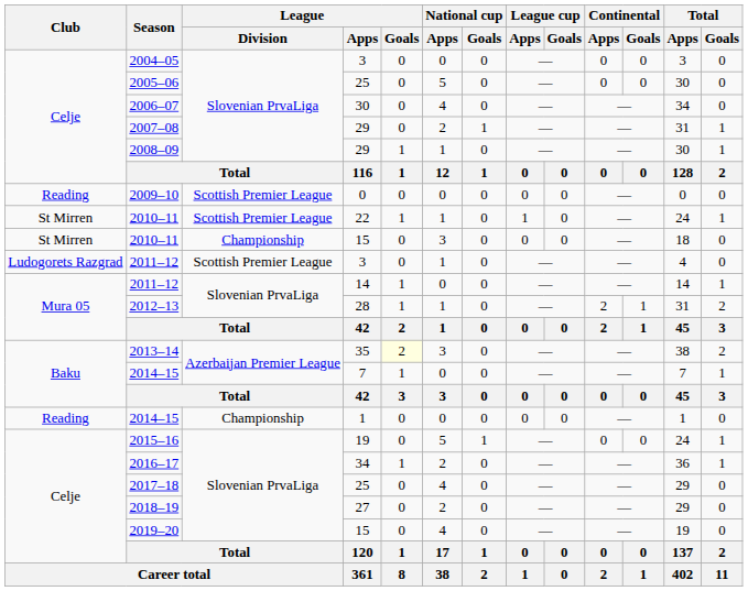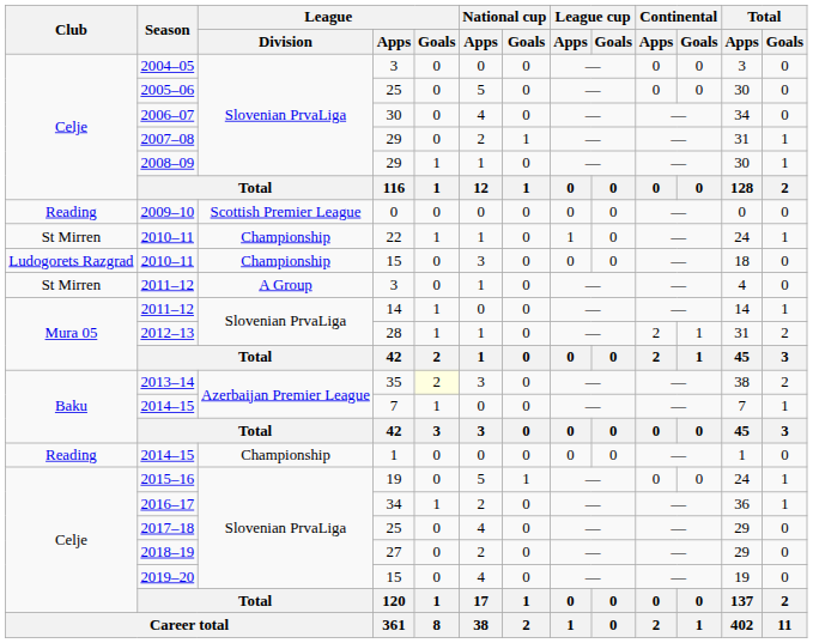 <table class="wikitable" style="text-align:center">
 <tr>
 <th rowspan="2">Club</th>
 <th rowspan="2">Season</th>
 <th colspan="3">League</th>
 <th colspan="2">National cup</th>
 <th colspan="2">League cup</th>
 <th colspan="2">Continental</th>
 <th colspan="2">Total</th>
 </tr>
 <tr>
 <th>Division</th>
 <th>Apps</th>
 <th>Goals</th>
 <th>Apps</th>
 <th>Goals</th>
 <th>Apps</th>
 <th>Goals</th>
 <th>Apps</th>
 <th>Goals</th>
 <th>Apps</th>
 <th>Goals</th>
 </tr>
 <tr>
 <td rowspan="6"><a href='#'>Celje</a></td>
 <td><a href='#'>2004–05</a></td>
 <td rowspan="5"><a href='#'>Slovenian PrvaLiga</a></td>
 <td>3</td>
 <td>0</td>
 <td>0</td>
 <td>0</td>
 <td colspan="2">—</td>
 <td>0</td>
 <td>0</td>
 <td>3</td>
 <td>0</td>
 </tr>
 <tr>
 <td><a href='#'>2005–06</a></td>
 <td>25</td>
 <td>0</td>
 <td>5</td>
 <td>0</td>
 <td colspan="2">—</td>
 <td>0</td>
 <td>0</td>
 <td>30</td>
 <td>0</td>
 </tr>
 <tr>
 <td><a href='#'>2006–07</a></td>
 <td>30</td>
 <td>0</td>
 <td>4</td>
 <td>0</td>
 <td colspan="2">—</td>
 <td colspan="2">—</td>
 <td>34</td>
 <td>0</td>
 </tr>
 <tr>
 <td><a href='#'>2007–08</a></td>
 <td>29</td>
 <td>0</td>
 <td>2</td>
 <td>1</td>
 <td colspan="2">—</td>
 <td colspan="2">—</td>
 <td>31</td>
 <td>1</td>
 </tr>
 <tr>
 <td><a href='#'>2008–09</a></td>
 <td>29</td>
 <td>1</td>
 <td>1</td>
 <td>0</td>
 <td colspan="2">—</td>
 <td colspan="2">—</td>
 <td>30</td>
 <td>1</td>
 </tr>
 <tr>
 <th colspan="2">Total</th>
 <th>116</th>
 <th>1</th>
 <th>12</th>
 <th>1</th>
 <th>0</th>
 <th>0</th>
 <th>0</th>
 <th>0</th>
 <th>128</th>
 <th>2</th>
 </tr>
 <tr>
 <td><a href='#'>Reading</a></td>
 <td><a href='#'>2009–10</a></td>
 <td><a href='#'>Scottish Premier League</a></td>
 <td>0</td>
 <td>0</td>
 <td>0</td>
 <td>0</td>
 <td>0</td>
 <td>0</td>
 <td colspan="2">—</td>
 <td>0</td>
 <td>0</td>
 </tr>
 <tr>
 <td>St Mirren</td>
 <td><a href='#'>2010–11</a></td>
-<td><a href='#'>Scottish Premier League</a></td>
+<td><a href='#'>Championship</a></td>
 <td>22</td>
 <td>1</td>
 <td>1</td>
 <td>0</td>
 <td>1</td>
 <td>0</td>
 <td colspan="2">—</td>
 <td>24</td>
 <td>1</td>
 </tr>
 <tr>
-<td>St Mirren</td>
+<td><a href='#'>Ludogorets Razgrad</a></td>
 <td><a href='#'>2010–11</a></td>
 <td><a href='#'>Championship</a></td>
 <td>15</td>
 <td>0</td>
 <td>3</td>
 <td>0</td>
 <td>0</td>
 <td>0</td>
 <td colspan="2">—</td>
 <td>18</td>
 <td>0</td>
 </tr>
 <tr>
-<td><a href='#'>Ludogorets Razgrad</a></td>
+<td>St Mirren</td>
 <td><a href='#'>2011–12</a></td>
-<td>Scottish Premier League</td>
+<td><a href='#'>A Group</a></td>
 <td>3</td>
 <td>0</td>
 <td>1</td>
 <td>0</td>
 <td colspan="2">—</td>
 <td colspan="2">—</td>
 <td>4</td>
 <td>0</td>
 </tr>
 <tr>
 <td rowspan="3"><a href='#'>Mura 05</a></td>
 <td><a href='#'>2011–12</a></td>
 <td rowspan="2">Slovenian PrvaLiga</td>
 <td>14</td>
 <td>1</td>
 <td>0</td>
 <td>0</td>
 <td colspan="2">—</td>
 <td colspan="2">—</td>
 <td>14</td>
 <td>1</td>
 </tr>
 <tr>
 <td><a href='#'>2012–13</a></td>
 <td>28</td>
 <td>1</td>
 <td>1</td>
 <td>0</td>
 <td colspan="2">—</td>
 <td>2</td>
 <td>1</td>
 <td>31</td>
 <td>2</td>
 </tr>
 <tr>
 <th colspan="2">Total</th>
 <th>42</th>
 <th>2</th>
 <th>1</th>
 <th>0</th>
 <th>0</th>
 <th>0</th>
 <th>2</th>
 <th>1</th>
 <th>45</th>
 <th>3</th>
 </tr>
 <tr>
 <td rowspan="3"><a href='#'>Baku</a></td>
 <td><a href='#'>2013–14</a></td>
 <td rowspan="2"><a href='#'>Azerbaijan Premier League</a></td>
 <td>35</td>
 <td style="background: lightyellow;">2</td>
 <td>3</td>
 <td>0</td>
 <td colspan="2">—</td>
 <td colspan="2">—</td>
 <td>38</td>
 <td>2</td>
 </tr>
 <tr>
 <td><a href='#'>2014–15</a></td>
 <td>7</td>
 <td>1</td>
 <td>0</td>
 <td>0</td>
 <td colspan="2">—</td>
 <td colspan="2">—</td>
 <td>7</td>
 <td>1</td>
 </tr>
 <tr>
 <th colspan="2">Total</th>
 <th>42</th>
 <th>3</th>
 <th>3</th>
 <th>0</th>
 <th>0</th>
 <th>0</th>
 <th>0</th>
 <th>0</th>
 <th>45</th>
 <th>3</th>
 </tr>
 <tr>
 <td><a href='#'>Reading</a></td>
 <td><a href='#'>2014–15</a></td>
 <td>Championship</td>
 <td>1</td>
 <td>0</td>
 <td>0</td>
 <td>0</td>
 <td>0</td>
 <td>0</td>
 <td colspan="2">—</td>
 <td>1</td>
 <td>0</td>
 </tr>
 <tr>
 <td rowspan="6">Celje</td>
 <td><a href='#'>2015–16</a></td>
 <td rowspan="5">Slovenian PrvaLiga</td>
 <td>19</td>
 <td>0</td>
 <td>5</td>
 <td>1</td>
 <td colspan="2">—</td>
 <td>0</td>
 <td>0</td>
 <td>24</td>
 <td>1</td>
 </tr>
 <tr>
 <td><a href='#'>2016–17</a></td>
 <td>34</td>
 <td>1</td>
 <td>2</td>
 <td>0</td>
 <td colspan="2">—</td>
 <td colspan="2">—</td>
 <td>36</td>
 <td>1</td>
 </tr>
 <tr>
 <td><a href='#'>2017–18</a></td>
 <td>25</td>
 <td>0</td>
 <td>4</td>
 <td>0</td>
 <td colspan="2">—</td>
 <td colspan="2">—</td>
 <td>29</td>
 <td>0</td>
 </tr>
 <tr>
 <td><a href='#'>2018–19</a></td>
 <td>27</td>
 <td>0</td>
 <td>2</td>
 <td>0</td>
 <td colspan="2">—</td>
 <td colspan="2">—</td>
 <td>29</td>
 <td>0</td>
 </tr>
 <tr>
 <td><a href='#'>2019–20</a></td>
 <td>15</td>
 <td>0</td>
 <td>4</td>
 <td>0</td>
 <td colspan="2">—</td>
 <td colspan="2">—</td>
 <td>19</td>
 <td>0</td>
 </tr>
 <tr>
 <th colspan="2">Total</th>
 <th>120</th>
 <th>1</th>
 <th>17</th>
 <th>1</th>
 <th>0</th>
 <th>0</th>
 <th>0</th>
 <th>0</th>
 <th>137</th>
 <th>2</th>
 </tr>
 <tr>
 <th colspan="3">Career total</th>
 <th>361</th>
 <th>8</th>
 <th>38</th>
 <th>2</th>
 <th>1</th>
 <th>0</th>
 <th>2</th>
 <th>1</th>
 <th>402</th>
 <th>11</th>
 </tr>
 </table>
